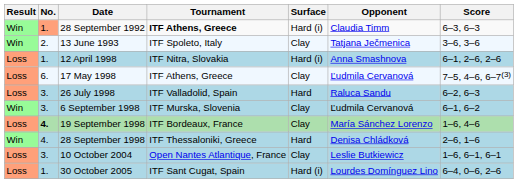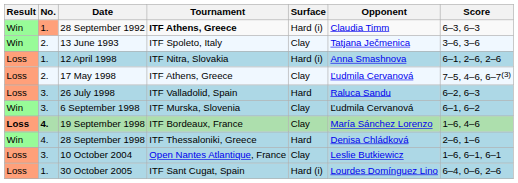 <table class="sortable wikitable" style="font-size:97%;">
 <tr>
 <th>Result</th>
 <th>No.</th>
 <th>Date</th>
 <th>Tournament</th>
 <th>Surface</th>
 <th>Opponent</th>
 <th class="unsortable">Score</th>
 </tr>
 <tr>
 <td style="background:#98fb98;">Win</td>
 <td style="background: lightsalmon;">1.</td>
 <td>28 September 1992</td>
 <td><strong>ITF Athens, Greece</strong></td>
 <td>Hard (i)</td>
 <td> <a href='#'>Claudia Timm</a></td>
 <td>6–3, 6–3</td>
 </tr>
 <tr style="background:#f0f8ff;">
 <td style="background:#98fb98;">Win</td>
 <td>2.</td>
 <td>13 June 1993</td>
 <td>ITF Spoleto, Italy</td>
 <td>Clay</td>
 <td> <a href='#'>Tatjana Ječmenica</a></td>
 <td>3–6, 3–6</td>
 </tr>
 <tr style="background:lightblue;">
 <td style="background:#ffa07a;">Loss</td>
 <td>1.</td>
 <td>12 April 1998</td>
 <td>ITF Nitra, Slovakia</td>
 <td>Hard (i)</td>
 <td> <a href='#'>Anna Smashnova</a></td>
 <td>6–1, 2–6, 2–6</td>
 </tr>
 <tr style="background:#f0f8ff;">
 <td style="background:#ffa07a;">Loss</td>
-<td>6.</td>
+<td>2.</td>
 <td>17 May 1998</td>
 <td>ITF Athens, Greece</td>
 <td>Clay</td>
 <td> <a href='#'>Ľudmila Cervanová</a></td>
 <td>7–5, 4–6, 6–7<sup>(3)</sup></td>
 </tr>
 <tr bgcolor="lightblue">
 <td style="background:#ffa07a;">Loss</td>
 <td>3.</td>
 <td>26 July 1998</td>
 <td>ITF Valladolid, Spain</td>
 <td>Hard</td>
 <td> <a href='#'>Raluca Sandu</a></td>
 <td>6–2, 6–3</td>
 </tr>
 <tr style="background:lightblue;">
 <td style="background:#98fb98;">Win</td>
 <td>3.</td>
 <td>6 September 1998</td>
 <td>ITF Murska, Slovenia</td>
 <td>Clay</td>
 <td> Ľudmila Cervanová</td>
 <td>6–1, 6–2</td>
 </tr>
 <tr bgcolor="#ADDFAD">
-<td style="background:#ffa07a;">Loss</td>
+<td style="background:#ffa07a;"><strong>Loss</strong></td>
 <td><strong>4.</strong></td>
 <td>19 September 1998</td>
 <td>ITF Bordeaux, France</td>
 <td>Clay</td>
 <td> <a href='#'>María Sánchez Lorenzo</a></td>
 <td>1–6, 4–6</td>
 </tr>
 <tr style="background:lightblue;">
 <td style="background:#98fb98;">Win</td>
 <td>4.</td>
 <td>28 September 1998</td>
 <td>ITF Thessaloniki, Greece</td>
 <td>Hard</td>
 <td> <a href='#'>Denisa Chládková</a></td>
 <td>2–6, 1–6</td>
 </tr>
 <tr bgcolor="lightblue">
 <td style="background:#ffa07a;">Loss</td>
 <td>3.</td>
 <td>10 October 2004</td>
 <td><a href='#'>Open Nantes Atlantique</a>, France</td>
 <td>Clay</td>
 <td> <a href='#'>Leslie Butkiewicz</a></td>
 <td>1–6, 6–1, 6–1</td>
 </tr>
 <tr bgcolor="lightblue">
 <td style="background:#ffa07a;">Loss</td>
 <td>1.</td>
 <td>30 October 2005</td>
 <td>ITF Sant Cugat, Spain</td>
 <td>Hard (i)</td>
 <td> <a href='#'>Lourdes Domínguez Lino</a></td>
 <td>6–4, 0–6, 2–6</td>
 </tr>
 </table>
